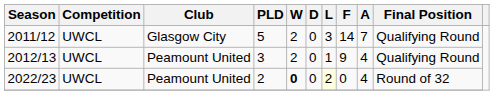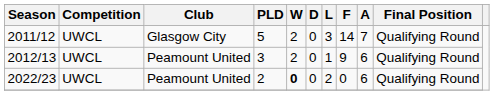 <table class="wikitable">
 <tr>
 <th>Season</th>
 <th>Competition</th>
 <th>Club</th>
 <th>PLD</th>
 <th>W</th>
 <th>D</th>
 <th>L</th>
 <th>F</th>
 <th>A</th>
 <th>Final Position</th>
 <th></th>
 </tr>
 <tr>
 <td>2011/12</td>
 <td>UWCL </td>
 <td>Glasgow City</td>
 <td>5</td>
 <td>2</td>
 <td>0</td>
 <td>3</td>
 <td>14</td>
 <td>7</td>
 <td>Qualifying Round</td>
 </tr>
 <tr>
 <td>2012/13</td>
 <td>UWCL </td>
 <td>Peamount United</td>
 <td>3</td>
 <td>2</td>
 <td>0</td>
 <td>1</td>
 <td>9</td>
-<td>4</td>
+<td>6</td>
 <td>Qualifying Round</td>
 </tr>
 <tr>
 <td>2022/23</td>
 <td>UWCL</td>
 <td>Peamount United</td>
 <td>2</td>
 <td><strong>0</strong></td>
 <td>0</td>
-<td style="background: lightyellow;">2</td>
+<td>2</td>
 <td>0</td>
-<td>4</td>
-<td>Round of 32</td>
+<td>6</td>
+<td>Qualifying Round</td>
 </tr>
 <tr>
 </tr>
 </table>
